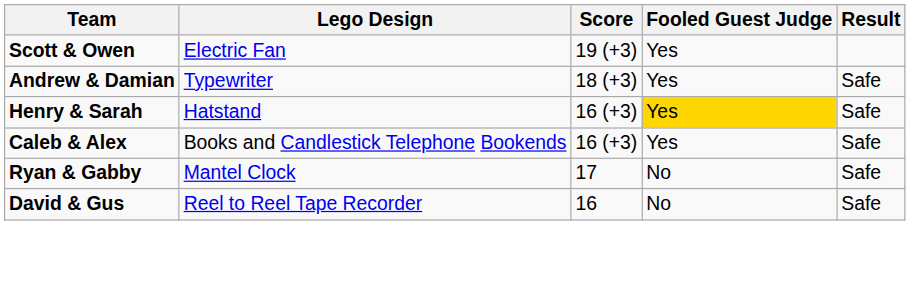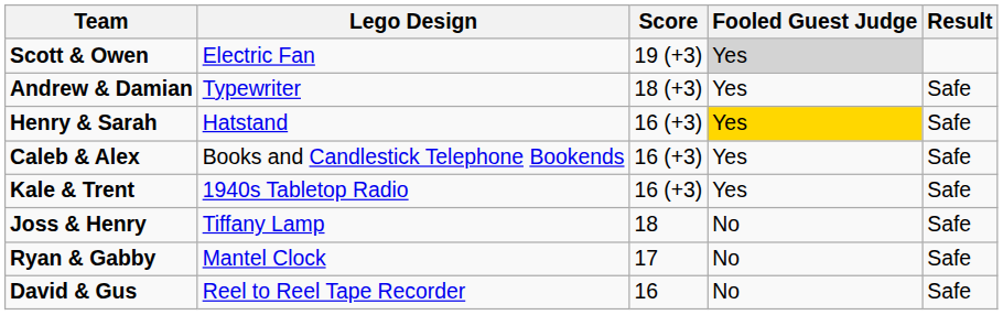 <table class="wikitable plainrowheaders">
 <tr>
 <th scope="col">Team</th>
 <th scope="col">Lego Design</th>
 <th scope="col">Score</th>
 <th>Fooled Guest Judge</th>
 <th>Result</th>
 </tr>
 <tr>
 <td><strong>Scott & Owen</strong></td>
 <td><a href='#'>Electric Fan</a></td>
 <td>19 (+3)</td>
-<td>Yes</td>
+<td style="background: lightgrey;">Yes</td>
 <td></td>
 </tr>
 <tr>
 <td><strong>Andrew & Damian</strong></td>
 <td><a href='#'>Typewriter</a></td>
 <td>18 (+3)</td>
 <td>Yes</td>
 <td>Safe</td>
 </tr>
 <tr>
 <td><strong>Henry & Sarah</strong></td>
 <td><a href='#'>Hatstand</a></td>
 <td>16 (+3)</td>
 <td style="background: gold;">Yes</td>
 <td>Safe</td>
 </tr>
 <tr>
 <td><strong>Caleb & Alex</strong></td>
 <td>Books and <a href='#'>Candlestick Telephone</a> <a href='#'>Bookends</a></td>
 <td>16 (+3)</td>
 <td>Yes</td>
 <td>Safe</td>
 </tr>
 <tr>
+<td><strong>Kale & Trent</strong></td>
+<td><a href='#'>1940s Tabletop Radio</a></td>
+<td>16 (+3)</td>
+<td>Yes</td>
+<td>Safe</td>
+</tr>
+<tr>
+<td><strong>Joss & Henry</strong></td>
+<td><a href='#'>Tiffany Lamp</a></td>
+<td>18</td>
+<td>No</td>
+<td>Safe</td>
+</tr>
+<tr>
 <td><strong>Ryan & Gabby</strong></td>
 <td><a href='#'>Mantel Clock</a></td>
 <td>17</td>
 <td>No</td>
 <td>Safe</td>
 </tr>
 <tr>
 <td><strong>David & Gus</strong></td>
 <td><a href='#'>Reel to Reel Tape Recorder</a></td>
 <td>16</td>
 <td>No</td>
 <td>Safe</td>
 </tr>
 </table>
